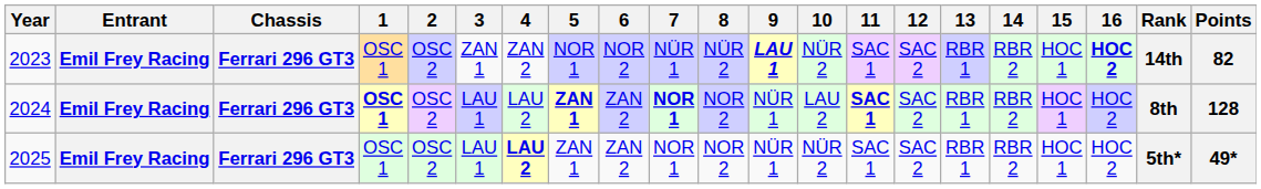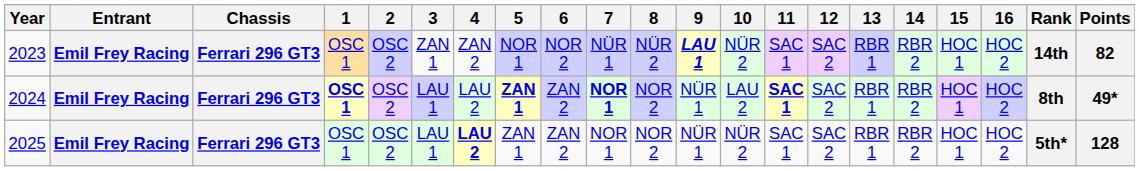 <table class="wikitable" style="text-align:center; font-size:85%">
 <tr>
 <th>Year</th>
 <th>Entrant</th>
 <th>Chassis</th>
 <th>1</th>
 <th>2</th>
 <th>3</th>
 <th>4</th>
 <th>5</th>
 <th>6</th>
 <th>7</th>
 <th>8</th>
 <th>9</th>
 <th>10</th>
 <th>11</th>
 <th>12</th>
 <th>13</th>
 <th>14</th>
 <th>15</th>
 <th>16</th>
 <th>Rank</th>
 <th>Points</th>
 </tr>
 <tr>
 <td><a href='#'>2023</a></td>
 <th nowrap><a href='#'>Emil Frey Racing</a></th>
 <th nowrap><a href='#'>Ferrari 296 GT3</a></th>
 <td style="background:#FFDF9F;"><a href='#'>OSC<br>1</a><br></td>
 <td style="background:#CFCFFF;"><a href='#'>OSC<br>2</a><br></td>
 <td><a href='#'>ZAN<br>1</a></td>
 <td><a href='#'>ZAN<br>2</a></td>
 <td style="background:#CFCFFF;"><a href='#'>NOR<br>1</a><br></td>
 <td style="background:#CFCFFF;"><a href='#'>NOR<br>2</a><br></td>
 <td style="background:#CFCFFF;"><a href='#'>NÜR<br>1</a><br></td>
 <td style="background:#CFCFFF;"><a href='#'>NÜR<br>2</a><br></td>
 <td style="background:#FFFFBF;"><strong><em><a href='#'>LAU<br>1</a></em></strong><br></td>
 <td style="background:#DFFFDF;"><a href='#'>NÜR<br>2</a><br></td>
 <td style="background:#EFCFFF;"><a href='#'>SAC<br>1</a><br></td>
 <td style="background:#EFCFFF;"><a href='#'>SAC<br>2</a><br></td>
 <td style="background:#CFCFFF;"><a href='#'>RBR<br>1</a><br></td>
 <td style="background:#DFFFDF;"><a href='#'>RBR<br>2</a><br></td>
 <td style="background:#DFFFDF;"><a href='#'>HOC<br>1</a><br></td>
-<td style="background:#DFFFDF;"><strong><a href='#'>HOC<br>2</a><br></strong></td>
+<td style="background:#DFFFDF;"><a href='#'>HOC<br>2</a><br></td>
 <th>14th</th>
 <th>82</th>
 </tr>
 <tr>
 <td><a href='#'>2024</a></td>
 <th nowrap><a href='#'>Emil Frey Racing</a></th>
 <th nowrap><a href='#'>Ferrari 296 GT3</a></th>
 <td style="background:#FFFFBF;"><strong><a href='#'>OSC<br>1</a></strong><br></td>
 <td style="background:#EFCFFF;"><a href='#'>OSC<br>2</a><br></td>
 <td style="background:#CFCFFF;"><a href='#'>LAU<br>1</a><br></td>
 <td style="background:#DFFFDF;"><a href='#'>LAU<br>2</a><br></td>
 <td style="background:#FFFFBF;"><strong><a href='#'>ZAN<br>1</a></strong><br></td>
 <td style="background:#CFCFFF;"><a href='#'>ZAN<br>2</a><br></td>
 <td style="background:#DFFFDF;"><strong><a href='#'>NOR<br>1</a></strong><br></td>
 <td style="background:#CFCFFF;"><a href='#'>NOR<br>2</a><br></td>
 <td style="background:#DFFFDF;"><a href='#'>NÜR<br>1</a><br></td>
 <td style="background:#DFFFDF;"><a href='#'>LAU<br>2</a><br></td>
 <td style="background:#FFFFBF;"><strong><a href='#'>SAC<br>1</a></strong><br></td>
 <td style="background:#DFFFDF;"><a href='#'>SAC<br>2</a><br></td>
 <td style="background:#DFFFDF;"><a href='#'>RBR<br>1</a><br></td>
 <td style="background:#DFFFDF;"><a href='#'>RBR<br>2</a><br></td>
 <td style="background:#EFCFFF;"><a href='#'>HOC<br>1</a><br></td>
 <td style="background:#CFCFFF;"><a href='#'>HOC<br>2</a><br></td>
 <th>8th</th>
-<th>128</th>
+<th>49*</th>
 </tr>
 <tr>
 <td><a href='#'>2025</a></td>
 <th><a href='#'>Emil Frey Racing</a></th>
 <th><a href='#'>Ferrari 296 GT3</a></th>
 <td style="background:#DFFFDF;"><a href='#'>OSC<br>1</a><br></td>
 <td style="background:#DFFFDF;"><a href='#'>OSC<br>2</a><br></td>
 <td style="background:#DFFFDF;"><a href='#'>LAU<br>1</a><br></td>
 <td style="background:#FFFFBF;"><strong><a href='#'>LAU<br>2</a></strong><br></td>
 <td style="background:#;"><a href='#'>ZAN<br>1</a><br></td>
 <td style="background:#;"><a href='#'>ZAN<br>2</a><br></td>
 <td style="background:#;"><a href='#'>NOR<br>1</a><br></td>
 <td style="background:#;"><a href='#'>NOR<br>2</a><br></td>
 <td style="background:#;"><a href='#'>NÜR<br>1</a><br></td>
 <td style="background:#;"><a href='#'>NÜR<br>2</a><br></td>
 <td style="background:#;"><a href='#'>SAC<br>1</a><br></td>
 <td style="background:#;"><a href='#'>SAC<br>2</a><br></td>
 <td style="background:#;"><a href='#'>RBR<br>1</a><br></td>
 <td style="background:#;"><a href='#'>RBR<br>2</a><br></td>
 <td style="background:#;"><a href='#'>HOC<br>1</a><br></td>
 <td style="background:#;"><a href='#'>HOC<br>2</a><br></td>
 <th>5th*</th>
-<th>49*</th>
+<th>128</th>
 </tr>
 </table>
